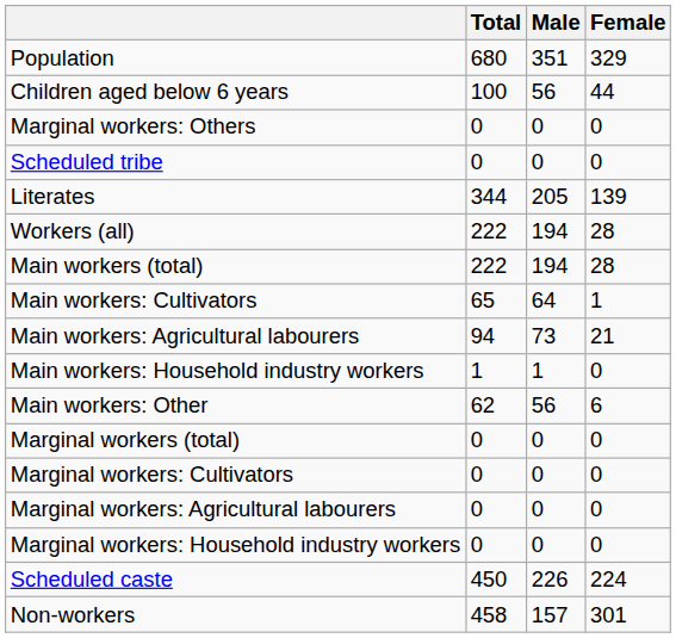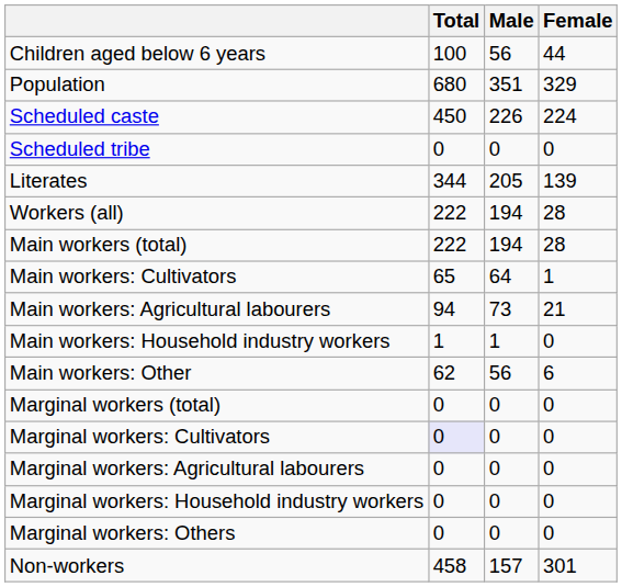 <table class="wikitable sortable">
 <tr>
 <th></th>
 <th>Total</th>
 <th>Male</th>
 <th>Female</th>
 </tr>
 <tr>
+<td>Children aged below 6 years</td>
+<td>100</td>
+<td>56</td>
+<td>44</td>
+</tr>
+<tr>
 <td>Population</td>
 <td>680</td>
 <td>351</td>
 <td>329</td>
 </tr>
 <tr>
-<td>Children aged below 6 years</td>
-<td>100</td>
-<td>56</td>
-<td>44</td>
-</tr>
-<tr>
-<td>Marginal workers: Others</td>
-<td>0</td>
-<td>0</td>
-<td>0</td>
+<td><a href='#'>Scheduled caste</a></td>
+<td>450</td>
+<td>226</td>
+<td>224</td>
 </tr>
 <tr>
 <td><a href='#'>Scheduled tribe</a></td>
 <td>0</td>
 <td>0</td>
 <td>0</td>
 </tr>
 <tr>
 <td>Literates</td>
 <td>344</td>
 <td>205</td>
 <td>139</td>
 </tr>
 <tr>
 <td>Workers (all)</td>
 <td>222</td>
 <td>194</td>
 <td>28</td>
 </tr>
 <tr>
 <td>Main workers (total)</td>
 <td>222</td>
 <td>194</td>
 <td>28</td>
 </tr>
 <tr>
 <td>Main workers: Cultivators</td>
 <td>65</td>
 <td>64</td>
 <td>1</td>
 </tr>
 <tr>
 <td>Main workers: Agricultural labourers</td>
 <td>94</td>
 <td>73</td>
 <td>21</td>
 </tr>
 <tr>
 <td>Main workers: Household industry workers</td>
 <td>1</td>
 <td>1</td>
 <td>0</td>
 </tr>
 <tr>
 <td>Main workers: Other</td>
 <td>62</td>
 <td>56</td>
 <td>6</td>
 </tr>
 <tr>
 <td>Marginal workers (total)</td>
 <td>0</td>
 <td>0</td>
 <td>0</td>
 </tr>
 <tr>
 <td>Marginal workers: Cultivators</td>
-<td>0</td>
+<td style="background: lavender;">0</td>
 <td>0</td>
 <td>0</td>
 </tr>
 <tr>
 <td>Marginal workers: Agricultural labourers</td>
 <td>0</td>
 <td>0</td>
 <td>0</td>
 </tr>
 <tr>
 <td>Marginal workers: Household industry workers</td>
 <td>0</td>
 <td>0</td>
 <td>0</td>
 </tr>
 <tr>
-<td><a href='#'>Scheduled caste</a></td>
-<td>450</td>
-<td>226</td>
-<td>224</td>
+<td>Marginal workers: Others</td>
+<td>0</td>
+<td>0</td>
+<td>0</td>
 </tr>
 <tr>
 <td>Non-workers</td>
 <td>458</td>
 <td>157</td>
 <td>301</td>
 </tr>
 </table>
